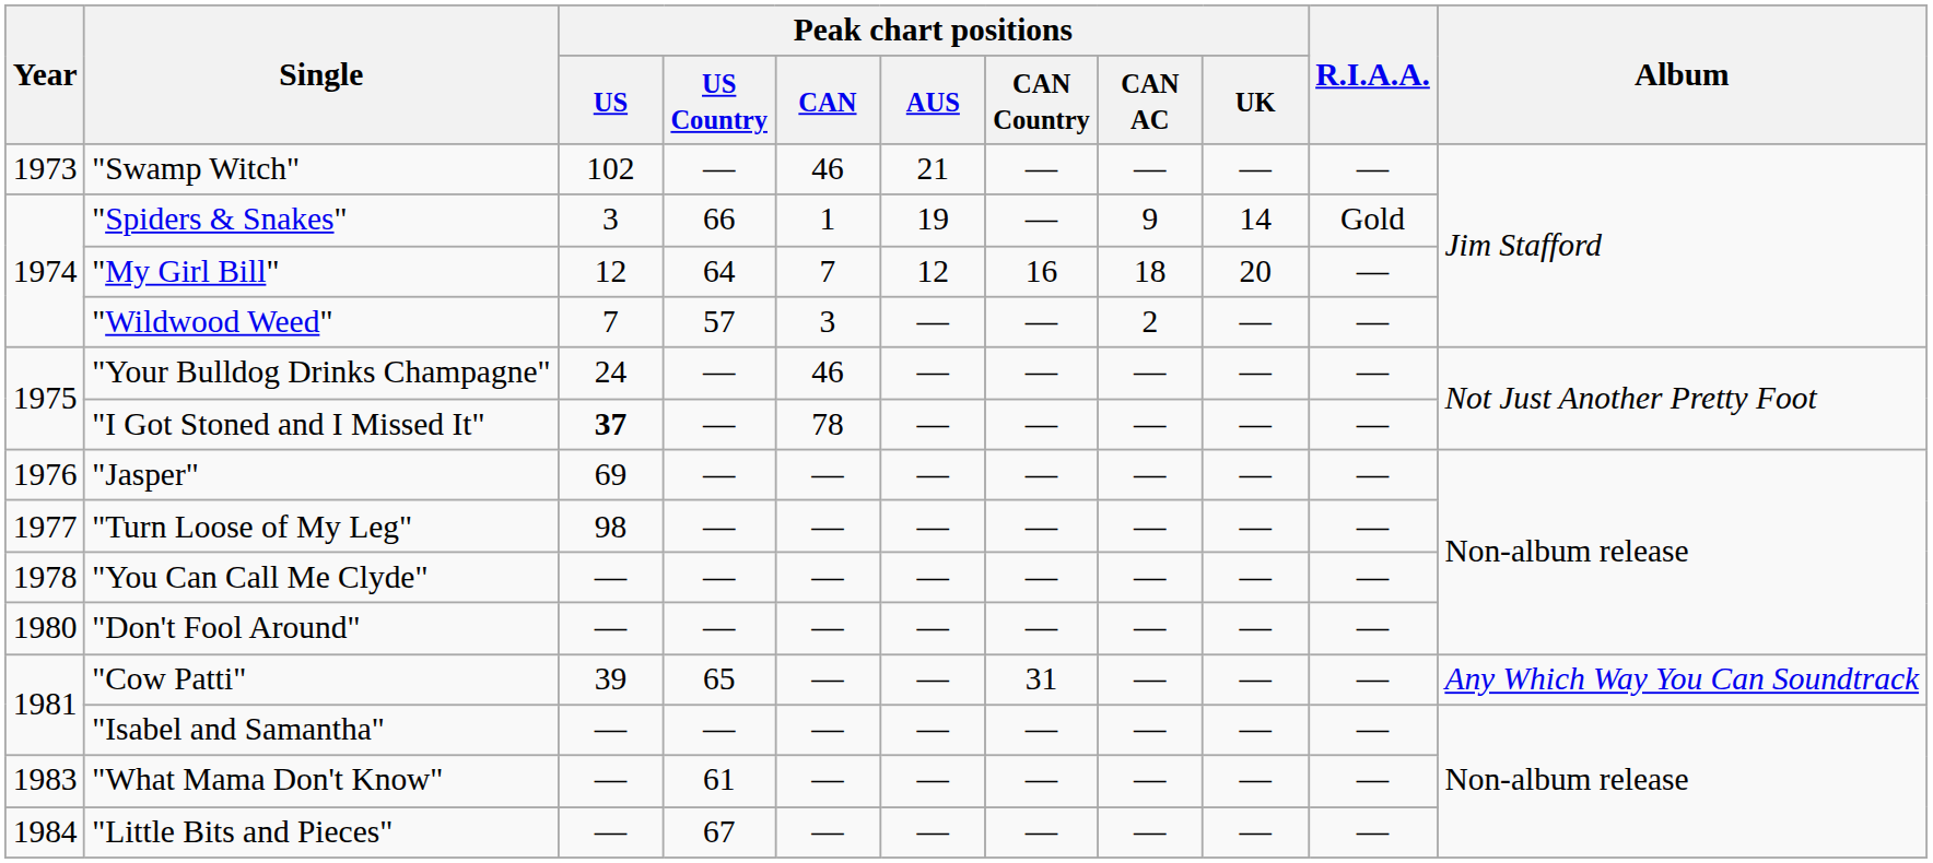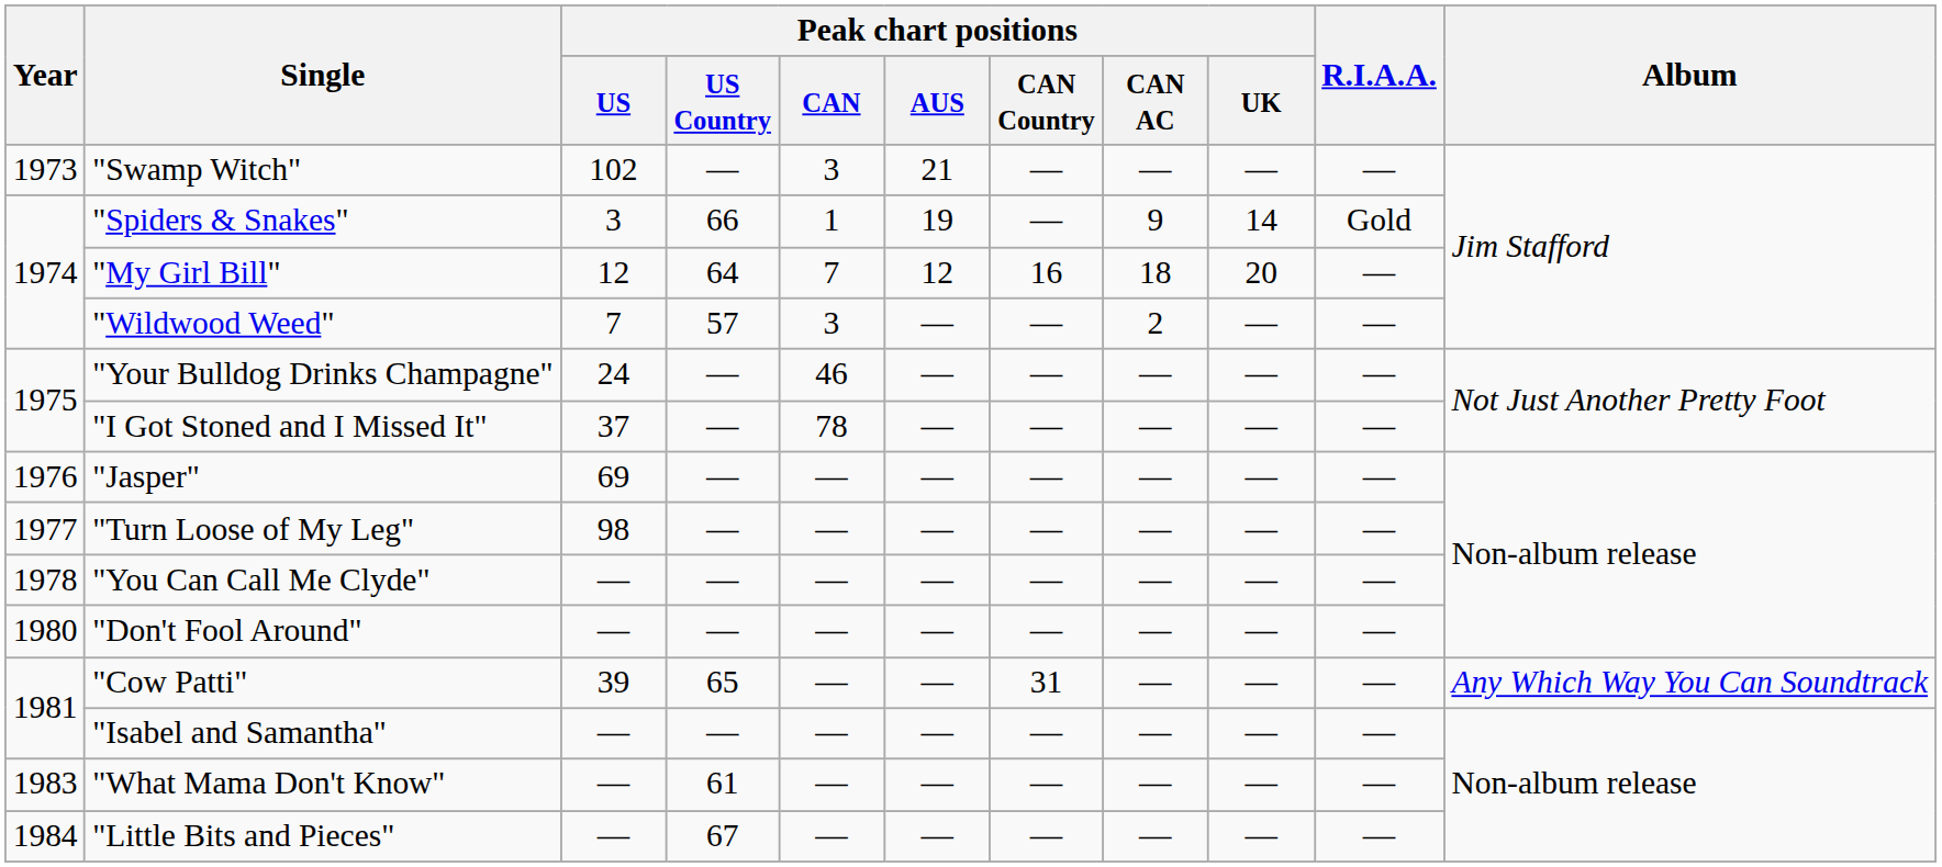 <table class="wikitable">
 <tr>
 <th rowspan="2">Year</th>
 <th rowspan="2">Single</th>
 <th colspan="7">Peak chart positions</th>
 <th rowspan="2"><a href='#'>R.I.A.A.</a></th>
 <th rowspan="2">Album</th>
 </tr>
 <tr>
 <th width="45"><small><a href='#'>US</a></small></th>
 <th width="45"><small><a href='#'>US Country</a></small></th>
 <th width="45"><small><a href='#'>CAN</a></small></th>
 <th width="45"><small><a href='#'>AUS</a></small></th>
 <th width="45"><small>CAN Country</small></th>
 <th width="45"><small>CAN AC</small></th>
 <th width="45"><small>UK</small></th>
 </tr>
 <tr>
 <td>1973</td>
 <td>"Swamp Witch"</td>
 <td align=center>102</td>
 <td align=center>—</td>
-<td align=center>46</td>
+<td align=center>3</td>
 <td align=center>21</td>
 <td align=center>—</td>
 <td align=center>—</td>
 <td align=center>—</td>
 <td align=center>—</td>
 <td rowspan=4><em>Jim Stafford</em></td>
 </tr>
 <tr>
 <td rowspan="3">1974</td>
 <td>"<a href='#'>Spiders & Snakes</a>"</td>
 <td align=center>3</td>
 <td align=center>66</td>
 <td align=center>1</td>
 <td align=center>19</td>
 <td align=center>—</td>
 <td align=center>9</td>
 <td align=center>14</td>
 <td align=center>Gold</td>
 </tr>
 <tr>
 <td>"<a href='#'>My Girl Bill</a>"</td>
 <td align="center">12</td>
 <td align="center">64</td>
 <td align="center">7</td>
 <td align="center">12</td>
 <td align="center">16</td>
 <td align="center">18</td>
 <td align="center">20</td>
 <td align="center">—</td>
 </tr>
 <tr>
 <td>"<a href='#'>Wildwood Weed</a>"</td>
 <td align=center>7</td>
 <td align=center>57</td>
 <td align=center>3</td>
 <td align=center>—</td>
 <td align=center>—</td>
 <td align=center>2</td>
 <td align=center>—</td>
 <td align=center>—</td>
 </tr>
 <tr>
 <td rowspan=2>1975</td>
 <td>"Your Bulldog Drinks Champagne"</td>
 <td align=center>24</td>
 <td align=center>—</td>
 <td align=center>46</td>
 <td align=center>—</td>
 <td align=center>—</td>
 <td align=center>—</td>
 <td align=center>—</td>
 <td align=center>—</td>
 <td rowspan=2><em>Not Just Another Pretty Foot</em></td>
 </tr>
 <tr>
 <td>"I Got Stoned and I Missed It"</td>
-<td align=center><strong>37</strong></td>
+<td align=center>37</td>
 <td align=center>—</td>
 <td align=center>78</td>
 <td align=center>—</td>
 <td align=center>—</td>
 <td align=center>—</td>
 <td align=center>—</td>
 <td align=center>—</td>
 </tr>
 <tr>
 <td>1976</td>
 <td>"Jasper"</td>
 <td align=center>69</td>
 <td align=center>—</td>
 <td align=center>—</td>
 <td align=center>—</td>
 <td align=center>—</td>
 <td align=center>—</td>
 <td align=center>—</td>
 <td align=center>—</td>
 <td rowspan=4>Non-album release</td>
 </tr>
 <tr>
 <td>1977</td>
 <td>"Turn Loose of My Leg"</td>
 <td align=center>98</td>
 <td align=center>—</td>
 <td align=center>—</td>
 <td align=center>—</td>
 <td align=center>—</td>
 <td align=center>—</td>
 <td align=center>—</td>
 <td align=center>—</td>
 </tr>
 <tr>
 <td>1978</td>
 <td>"You Can Call Me Clyde"</td>
 <td align=center>—</td>
 <td align=center>—</td>
 <td align=center>—</td>
 <td align=center>—</td>
 <td align=center>—</td>
 <td align=center>—</td>
 <td align=center>—</td>
 <td align=center>—</td>
 </tr>
 <tr>
 <td>1980</td>
 <td>"Don't Fool Around"</td>
 <td align=center>—</td>
 <td align=center>—</td>
 <td align=center>—</td>
 <td align=center>—</td>
 <td align=center>—</td>
 <td align=center>—</td>
 <td align=center>—</td>
 <td align=center>—</td>
 </tr>
 <tr>
 <td rowspan=2>1981</td>
 <td>"Cow Patti"</td>
 <td align=center>39</td>
 <td align=center>65</td>
 <td align=center>—</td>
 <td align=center>—</td>
 <td align=center>31</td>
 <td align=center>—</td>
 <td align=center>—</td>
 <td align=center>—</td>
 <td><em><a href='#'>Any Which Way You Can Soundtrack</a></em></td>
 </tr>
 <tr>
 <td>"Isabel and Samantha"</td>
 <td align=center>—</td>
 <td align=center>—</td>
 <td align=center>—</td>
 <td align=center>—</td>
 <td align=center>—</td>
 <td align=center>—</td>
 <td align=center>—</td>
 <td align=center>—</td>
 <td rowspan=3>Non-album release</td>
 </tr>
 <tr>
 <td>1983</td>
 <td>"What Mama Don't Know"</td>
 <td align=center>—</td>
 <td align=center>61</td>
 <td align=center>—</td>
 <td align=center>—</td>
 <td align=center>—</td>
 <td align=center>—</td>
 <td align=center>—</td>
 <td align=center>—</td>
 </tr>
 <tr>
 <td>1984</td>
 <td>"Little Bits and Pieces"</td>
 <td align=center>—</td>
 <td align=center>67</td>
 <td align=center>—</td>
 <td align=center>—</td>
 <td align=center>—</td>
 <td align=center>—</td>
 <td align=center>—</td>
 <td align=center>—</td>
 </tr>
 </table>
